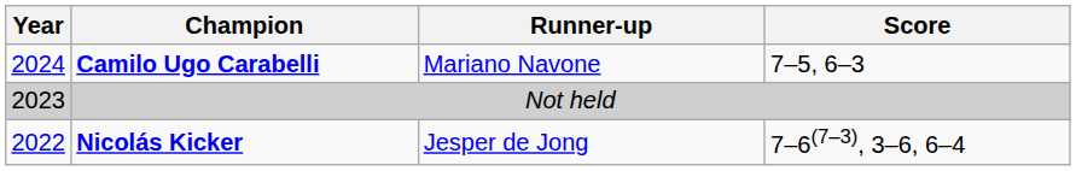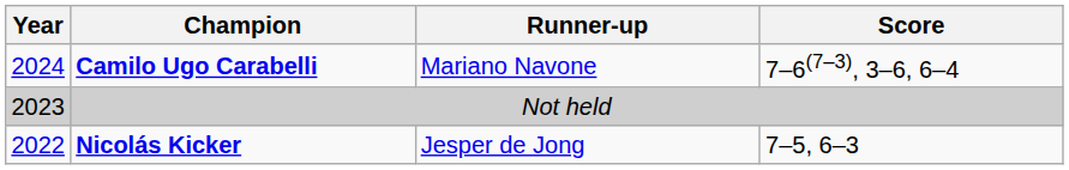 <table class="wikitable" style="font-size:90%">
 <tr>
 <th>Year</th>
 <th style="width:200px;">Champion</th>
 <th style="width:200px;">Runner-up</th>
 <th style="width:175px;">Score</th>
 </tr>
 <tr>
 <td><a href='#'>2024</a></td>
 <td> <strong><a href='#'>Camilo Ugo Carabelli</a></strong></td>
 <td> <a href='#'>Mariano Navone</a></td>
-<td>7–5, 6–3</td>
+<td>7–6<sup>(7–3)</sup>, 3–6, 6–4</td>
 </tr>
 <tr>
 <td style="background:#cfcfcf">2023</td>
 <td colspan=3 align=center style="background:#cfcfcf"><em>Not held</em></td>
 </tr>
 <tr>
 <td><a href='#'>2022</a></td>
 <td> <strong><a href='#'>Nicolás Kicker</a></strong></td>
 <td> <a href='#'>Jesper de Jong</a></td>
-<td>7–6<sup>(7–3)</sup>, 3–6, 6–4</td>
+<td>7–5, 6–3</td>
 </tr>
 </table>
